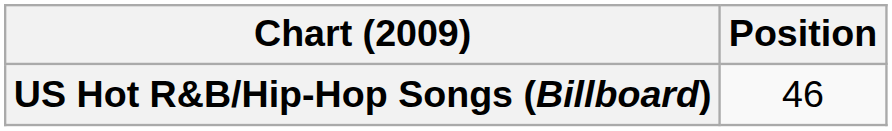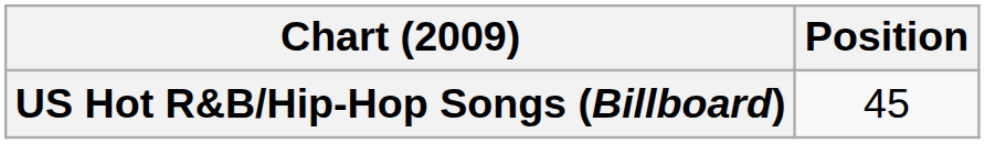 <table class="wikitable sortable plainrowheaders">
 <tr>
 <th scope="col">Chart (2009)</th>
 <th scope="col">Position</th>
 </tr>
 <tr>
 <th scope="row">US Hot R&B/Hip-Hop Songs (<em>Billboard</em>)</th>
-<td style="text-align:center;">46</td>
+<td style="text-align:center;">45</td>
 </tr>
 </table>
